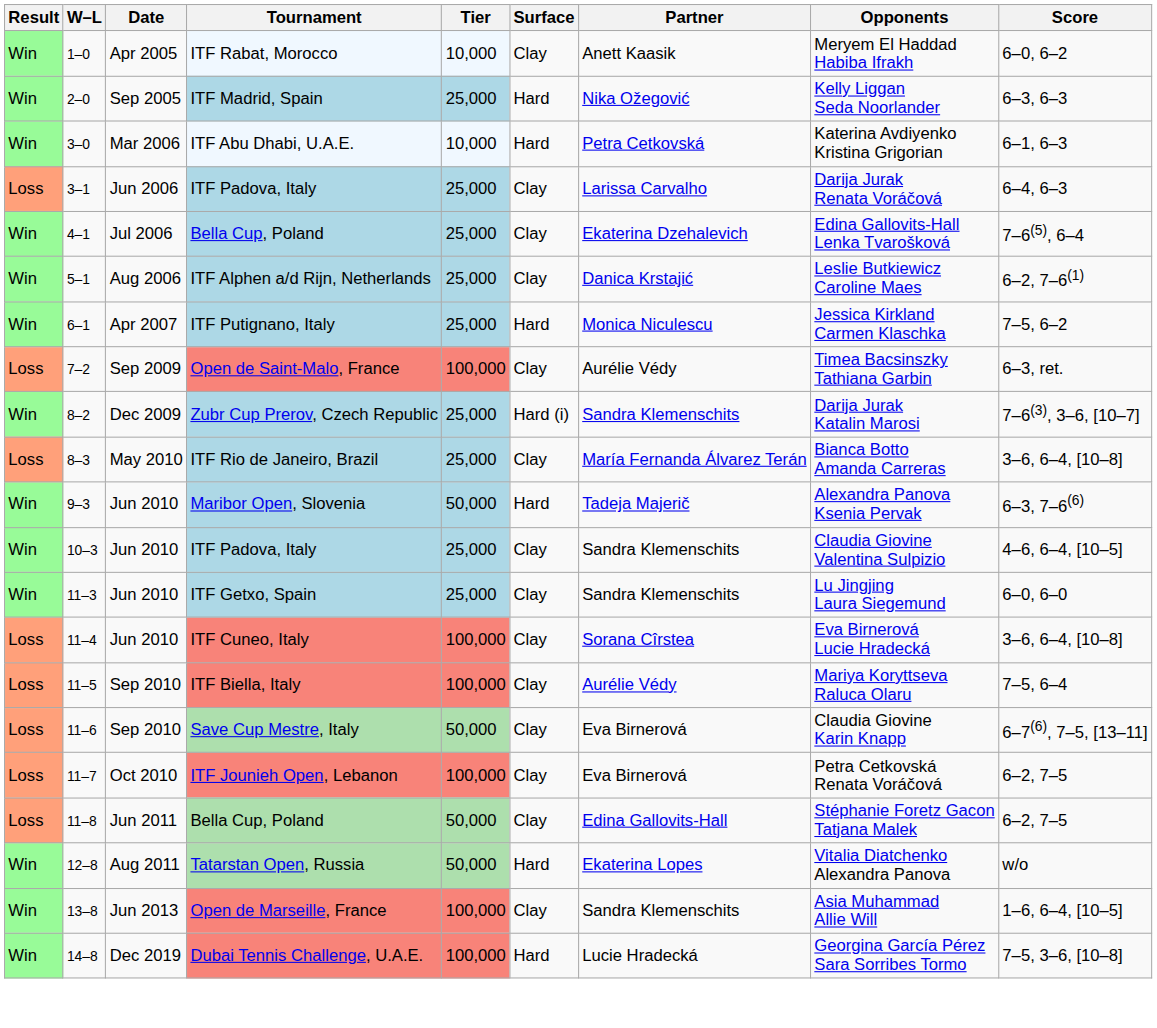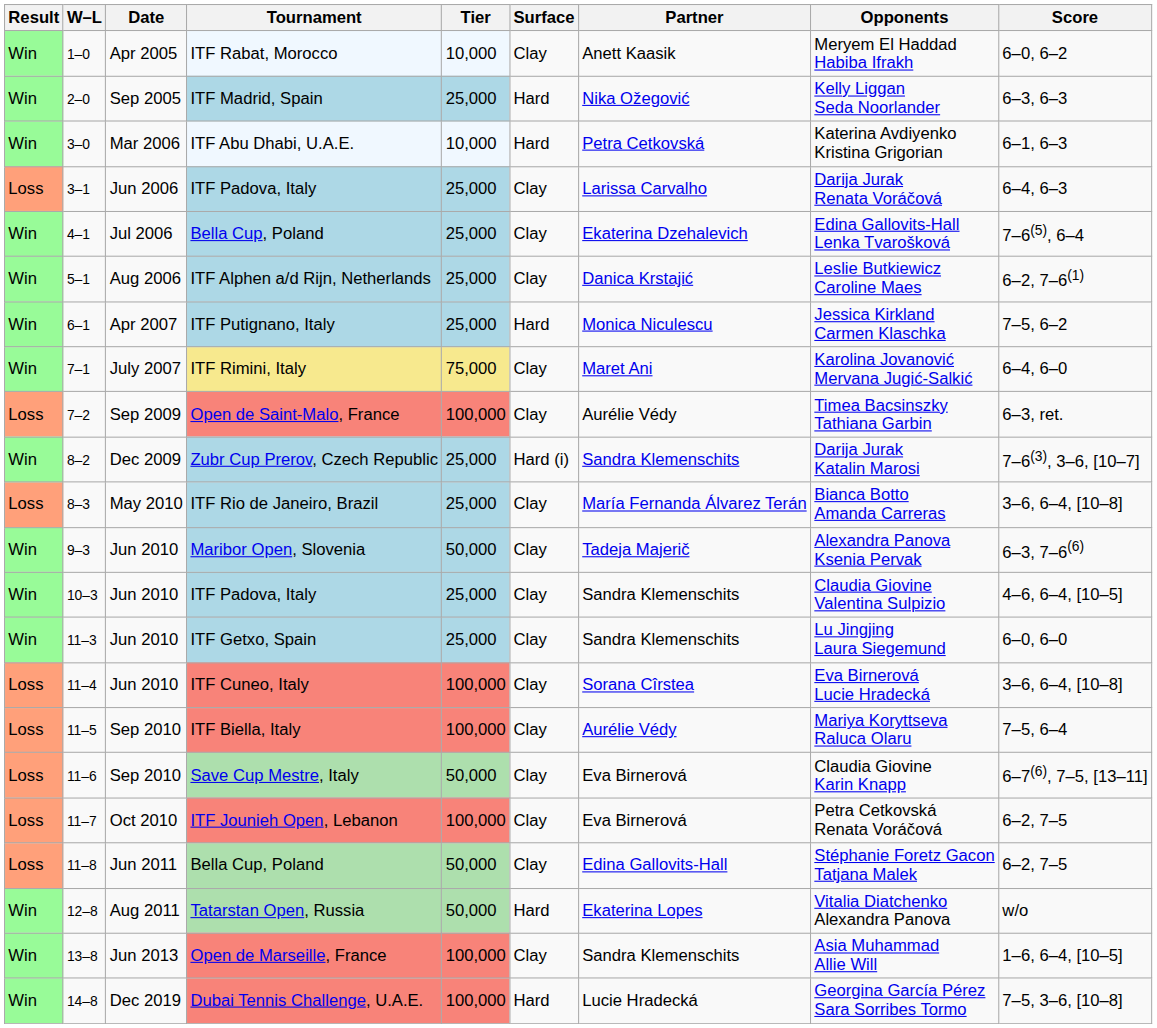 <table class="sortable wikitable nowrap">
 <tr>
 <th>Result</th>
 <th class="unsortable">W–L</th>
 <th>Date</th>
 <th>Tournament</th>
 <th>Tier</th>
 <th>Surface</th>
 <th>Partner</th>
 <th>Opponents</th>
 <th class="unsortable">Score</th>
 </tr>
 <tr>
 <td style=background:#98fb98>Win</td>
 <td><small>1–0</small></td>
 <td>Apr 2005</td>
 <td style=background:#f0f8ff>ITF Rabat, Morocco</td>
 <td style=background:#f0f8ff>10,000</td>
 <td>Clay</td>
 <td> Anett Kaasik</td>
 <td> Meryem El Haddad <br>  <a href='#'>Habiba Ifrakh</a></td>
 <td>6–0, 6–2</td>
 </tr>
 <tr>
 <td style=background:#98fb98>Win</td>
 <td><small>2–0</small></td>
 <td>Sep 2005</td>
 <td style=background:lightblue>ITF Madrid, Spain</td>
 <td style=background:lightblue>25,000</td>
 <td>Hard</td>
 <td> <a href='#'>Nika Ožegović</a></td>
 <td> <a href='#'>Kelly Liggan</a> <br>  <a href='#'>Seda Noorlander</a></td>
 <td>6–3, 6–3</td>
 </tr>
 <tr>
 <td style=background:#98fb98>Win</td>
 <td><small>3–0</small></td>
 <td>Mar 2006</td>
 <td style=background:#f0f8ff>ITF Abu Dhabi, U.A.E.</td>
 <td style=background:#f0f8ff>10,000</td>
 <td>Hard</td>
 <td> <a href='#'>Petra Cetkovská</a></td>
 <td> Katerina Avdiyenko <br>  Kristina Grigorian</td>
 <td>6–1, 6–3</td>
 </tr>
 <tr>
 <td style=background:#ffa07a>Loss</td>
 <td><small>3–1</small></td>
 <td>Jun 2006</td>
 <td style=background:lightblue>ITF Padova, Italy</td>
 <td style=background:lightblue>25,000</td>
 <td>Clay</td>
 <td> <a href='#'>Larissa Carvalho</a></td>
 <td> <a href='#'>Darija Jurak</a> <br>  <a href='#'>Renata Voráčová</a></td>
 <td>6–4, 6–3</td>
 </tr>
 <tr>
 <td style=background:#98fb98>Win</td>
 <td><small>4–1</small></td>
 <td>Jul 2006</td>
 <td style=background:lightblue><a href='#'>Bella Cup</a>, Poland</td>
 <td style=background:lightblue>25,000</td>
 <td>Clay</td>
 <td> <a href='#'>Ekaterina Dzehalevich</a></td>
 <td> <a href='#'>Edina Gallovits-Hall</a> <br>  <a href='#'>Lenka Tvarošková</a></td>
 <td>7–6<sup>(5)</sup>, 6–4</td>
 </tr>
 <tr>
 <td style=background:#98fb98>Win</td>
 <td><small>5–1</small></td>
 <td>Aug 2006</td>
 <td style=background:lightblue>ITF Alphen a/d Rijn, Netherlands</td>
 <td style=background:lightblue>25,000</td>
 <td>Clay</td>
 <td> <a href='#'>Danica Krstajić</a></td>
 <td> <a href='#'>Leslie Butkiewicz</a> <br>  <a href='#'>Caroline Maes</a></td>
 <td>6–2, 7–6<sup>(1)</sup></td>
 </tr>
 <tr>
 <td style=background:#98fb98>Win</td>
 <td><small>6–1</small></td>
 <td>Apr 2007</td>
 <td style=background:lightblue>ITF Putignano, Italy</td>
 <td style=background:lightblue>25,000</td>
 <td>Hard</td>
 <td> <a href='#'>Monica Niculescu</a></td>
 <td> <a href='#'>Jessica Kirkland</a> <br>  <a href='#'>Carmen Klaschka</a></td>
 <td>7–5, 6–2</td>
 </tr>
 <tr>
+<td style=background:#98fb98>Win</td>
+<td><small>7–1</small></td>
+<td>July 2007</td>
+<td style=background:#f7e98e>ITF Rimini, Italy</td>
+<td style=background:#f7e98e>75,000</td>
+<td>Clay</td>
+<td> <a href='#'>Maret Ani</a></td>
+<td> <a href='#'>Karolina Jovanović</a> <br>  <a href='#'>Mervana Jugić-Salkić</a></td>
+<td>6–4, 6–0</td>
+</tr>
+<tr>
 <td style=background:#ffa07a>Loss</td>
 <td><small>7–2</small></td>
 <td>Sep 2009</td>
 <td style=background:#f88379><a href='#'>Open de Saint-Malo</a>, France</td>
 <td style=background:#f88379>100,000</td>
 <td>Clay</td>
 <td> Aurélie Védy</td>
 <td> <a href='#'>Timea Bacsinszky</a> <br>  <a href='#'>Tathiana Garbin</a></td>
 <td>6–3, ret.</td>
 </tr>
 <tr>
 <td style=background:#98fb98>Win</td>
 <td><small>8–2</small></td>
 <td>Dec 2009</td>
 <td style=background:lightblue><a href='#'>Zubr Cup Prerov</a>, Czech Republic</td>
 <td style=background:lightblue>25,000</td>
 <td>Hard (i)</td>
 <td> <a href='#'>Sandra Klemenschits</a></td>
 <td> <a href='#'>Darija Jurak</a> <br>  <a href='#'>Katalin Marosi</a></td>
 <td>7–6<sup>(3)</sup>, 3–6, [10–7]</td>
 </tr>
 <tr>
 <td style=background:#ffa07a>Loss</td>
 <td><small>8–3</small></td>
 <td>May 2010</td>
 <td style=background:lightblue>ITF Rio de Janeiro, Brazil</td>
 <td style=background:lightblue>25,000</td>
 <td>Clay</td>
 <td> <a href='#'>María Fernanda Álvarez Terán</a></td>
 <td> <a href='#'>Bianca Botto</a> <br>  <a href='#'>Amanda Carreras</a></td>
 <td>3–6, 6–4, [10–8]</td>
 </tr>
 <tr>
 <td style=background:#98fb98>Win</td>
 <td><small>9–3</small></td>
 <td>Jun 2010</td>
 <td style=background:lightblue><a href='#'>Maribor Open</a>, Slovenia</td>
 <td style=background:lightblue>50,000</td>
-<td>Hard</td>
+<td>Clay</td>
 <td> <a href='#'>Tadeja Majerič</a></td>
 <td> <a href='#'>Alexandra Panova</a> <br>  <a href='#'>Ksenia Pervak</a></td>
 <td>6–3, 7–6<sup>(6)</sup></td>
 </tr>
 <tr>
 <td style=background:#98fb98>Win</td>
 <td><small>10–3</small></td>
 <td>Jun 2010</td>
 <td style=background:lightblue>ITF Padova, Italy</td>
 <td style=background:lightblue>25,000</td>
 <td>Clay</td>
 <td> Sandra Klemenschits</td>
 <td> <a href='#'>Claudia Giovine</a> <br>  <a href='#'>Valentina Sulpizio</a></td>
 <td>4–6, 6–4, [10–5]</td>
 </tr>
 <tr>
 <td style=background:#98fb98>Win</td>
 <td><small>11–3</small></td>
 <td>Jun 2010</td>
 <td style=background:lightblue>ITF Getxo, Spain</td>
 <td style=background:lightblue>25,000</td>
 <td>Clay</td>
 <td> Sandra Klemenschits</td>
 <td> <a href='#'>Lu Jingjing</a> <br>  <a href='#'>Laura Siegemund</a></td>
 <td>6–0, 6–0</td>
 </tr>
 <tr>
 <td style=background:#ffa07a>Loss</td>
 <td><small>11–4</small></td>
 <td>Jun 2010</td>
 <td style=background:#f88379>ITF Cuneo, Italy</td>
 <td style=background:#f88379>100,000</td>
 <td>Clay</td>
 <td> <a href='#'>Sorana Cîrstea</a></td>
 <td> <a href='#'>Eva Birnerová</a> <br>  <a href='#'>Lucie Hradecká</a></td>
 <td>3–6, 6–4, [10–8]</td>
 </tr>
 <tr>
 <td style=background:#ffa07a>Loss</td>
 <td><small>11–5</small></td>
 <td>Sep 2010</td>
 <td style=background:#f88379>ITF Biella, Italy</td>
 <td style=background:#f88379>100,000</td>
 <td>Clay</td>
 <td> <a href='#'>Aurélie Védy</a></td>
 <td> <a href='#'>Mariya Koryttseva</a> <br>  <a href='#'>Raluca Olaru</a></td>
 <td>7–5, 6–4</td>
 </tr>
 <tr>
 <td style=background:#ffa07a>Loss</td>
 <td><small>11–6</small></td>
 <td>Sep 2010</td>
 <td style=background:#addfad><a href='#'>Save Cup Mestre</a>, Italy</td>
 <td style=background:#addfad>50,000</td>
 <td>Clay</td>
 <td> Eva Birnerová</td>
 <td> Claudia Giovine <br>  <a href='#'>Karin Knapp</a></td>
 <td>6–7<sup>(6)</sup>, 7–5, [13–11]</td>
 </tr>
 <tr>
 <td style=background:#ffa07a>Loss</td>
 <td><small>11–7</small></td>
 <td>Oct 2010</td>
 <td style=background:#f88379><a href='#'>ITF Jounieh Open</a>, Lebanon</td>
 <td style=background:#f88379>100,000</td>
 <td>Clay</td>
 <td> Eva Birnerová</td>
 <td> Petra Cetkovská <br>  Renata Voráčová</td>
 <td>6–2, 7–5</td>
 </tr>
 <tr>
 <td style=background:#ffa07a>Loss</td>
 <td><small>11–8</small></td>
 <td>Jun 2011</td>
 <td style=background:#addfad>Bella Cup, Poland</td>
 <td style=background:#addfad>50,000</td>
 <td>Clay</td>
 <td> <a href='#'>Edina Gallovits-Hall</a></td>
 <td> <a href='#'>Stéphanie Foretz Gacon</a> <br>  <a href='#'>Tatjana Malek</a></td>
 <td>6–2, 7–5</td>
 </tr>
 <tr>
 <td style=background:#98fb98>Win</td>
 <td><small>12–8</small></td>
 <td>Aug 2011</td>
 <td style=background:#addfad><a href='#'>Tatarstan Open</a>, Russia</td>
 <td style=background:#addfad>50,000</td>
 <td>Hard</td>
 <td> <a href='#'>Ekaterina Lopes</a></td>
 <td> <a href='#'>Vitalia Diatchenko</a> <br>  Alexandra Panova</td>
 <td>w/o</td>
 </tr>
 <tr>
 <td style=background:#98fb98>Win</td>
 <td><small>13–8</small></td>
 <td>Jun 2013</td>
 <td style=background:#f88379><a href='#'>Open de Marseille</a>, France</td>
 <td style=background:#f88379>100,000</td>
 <td>Clay</td>
 <td> Sandra Klemenschits</td>
 <td> <a href='#'>Asia Muhammad</a> <br>  <a href='#'>Allie Will</a></td>
 <td>1–6, 6–4, [10–5]</td>
 </tr>
 <tr>
 <td style=background:#98fb98>Win</td>
 <td><small>14–8</small></td>
 <td>Dec 2019</td>
 <td style=background:#f88379><a href='#'>Dubai Tennis Challenge</a>, U.A.E.</td>
 <td style=background:#f88379>100,000</td>
 <td>Hard</td>
 <td> Lucie Hradecká</td>
 <td> <a href='#'>Georgina García Pérez</a> <br>  <a href='#'>Sara Sorribes Tormo</a></td>
 <td>7–5, 3–6, [10–8]</td>
 </tr>
 </table>
